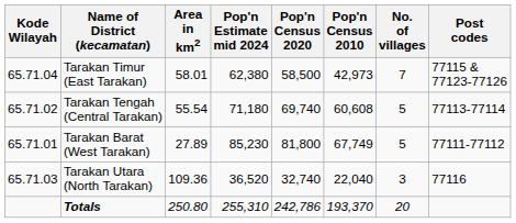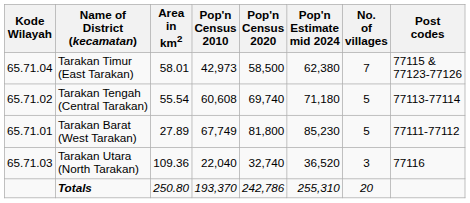 <table class="sortable wikitable">
 <tr>
 <th>Kode <br>Wilayah</th>
 <th>Name of<br>District <br> (<em>kecamatan</em>)</th>
 <th>Area <br>in<br>km<sup>2</sup></th>
+<th>Pop'n<br>Census<br>2010</th>
+<th>Pop'n<br>Census<br>2020</th>
 <th>Pop'n<br>Estimate<br>mid 2024</th>
-<th>Pop'n<br>Census<br>2020</th>
-<th>Pop'n<br>Census<br>2010</th>
 <th>No.<br>of <br>villages</th>
 <th>Post<br>codes</th>
 </tr>
 <tr>
 <td>65.71.04</td>
 <td>Tarakan Timur <br>(East Tarakan)</td>
 <td align="right">58.01</td>
+<td align="right">42,973</td>
+<td align="right">58,500</td>
 <td align="right">62,380</td>
-<td align="right">58,500</td>
-<td align="right">42,973</td>
 <td align="center">7</td>
 <td>77115 &<br>77123-77126</td>
 </tr>
 <tr>
 <td>65.71.02</td>
 <td>Tarakan Tengah <br>(Central Tarakan)</td>
 <td align="right">55.54</td>
+<td align="right">60,608</td>
+<td align="right">69,740</td>
 <td align="right">71,180</td>
-<td align="right">69,740</td>
-<td align="right">60,608</td>
 <td align="center">5</td>
 <td>77113-77114</td>
 </tr>
 <tr>
 <td>65.71.01</td>
 <td>Tarakan Barat <br>(West Tarakan)</td>
 <td align="right">27.89</td>
+<td align="right">67,749</td>
+<td align="right">81,800</td>
 <td align="right">85,230</td>
-<td align="right">81,800</td>
-<td align="right">67,749</td>
 <td align="center">5</td>
 <td>77111-77112</td>
 </tr>
 <tr>
 <td>65.71.03</td>
 <td>Tarakan Utara <br>(North Tarakan)</td>
 <td align="right">109.36</td>
+<td align="right">22,040</td>
+<td align="right">32,740</td>
 <td align="right">36,520</td>
-<td align="right">32,740</td>
-<td align="right">22,040</td>
 <td align="center">3</td>
 <td>77116</td>
 </tr>
 <tr>
 <td></td>
 <td><strong><em>Totals</em></strong></td>
 <td align="right"><em>250.80</em></td>
+<td align="right"><em>193,370</em></td>
+<td align="right"><em>242,786</em></td>
 <td align="right"><em>255,310</em></td>
-<td align="right"><em>242,786</em></td>
-<td align="right"><em>193,370</em></td>
 <td align="center"><em>20</em></td>
 <td></td>
 </tr>
 </table>
